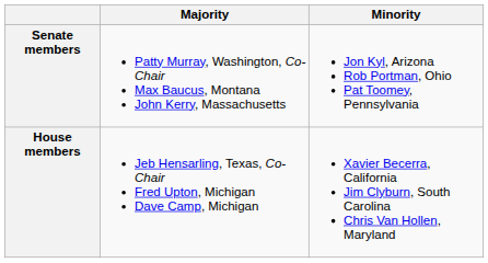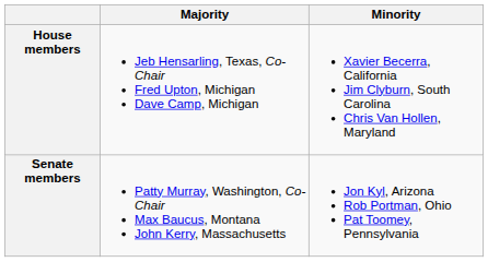 <table class=wikitable>
 <tr>
 <th></th>
 <th>Majority</th>
 <th>Minority</th>
 </tr>
+<tr valign="top">
+<th>House members</th>
+<td><br><ul><li><a href='#'>Jeb Hensarling</a>, Texas, <em>Co-Chair</em></li><li><a href='#'>Fred Upton</a>, Michigan</li><li><a href='#'>Dave Camp</a>, Michigan</li></ul></td>
+<td><br><ul><li><a href='#'>Xavier Becerra</a>, California</li><li><a href='#'>Jim Clyburn</a>, South Carolina</li><li><a href='#'>Chris Van Hollen</a>, Maryland</li></ul></td>
+</tr>
 <tr valign=top>
 <th>Senate members</th>
 <td><br><ul><li><a href='#'>Patty Murray</a>, Washington, <em>Co-Chair</em></li><li><a href='#'>Max Baucus</a>, Montana</li><li><a href='#'>John Kerry</a>, Massachusetts</li></ul></td>
 <td><br><ul><li><a href='#'>Jon Kyl</a>, Arizona</li><li><a href='#'>Rob Portman</a>, Ohio</li><li><a href='#'>Pat Toomey</a>, Pennsylvania</li></ul></td>
 </tr>
-<tr valign="top">
-<th>House members</th>
-<td><br><ul><li><a href='#'>Jeb Hensarling</a>, Texas, <em>Co-Chair</em></li><li><a href='#'>Fred Upton</a>, Michigan</li><li><a href='#'>Dave Camp</a>, Michigan</li></ul></td>
-<td><br><ul><li><a href='#'>Xavier Becerra</a>, California</li><li><a href='#'>Jim Clyburn</a>, South Carolina</li><li><a href='#'>Chris Van Hollen</a>, Maryland</li></ul></td>
-</tr>
 </table>
